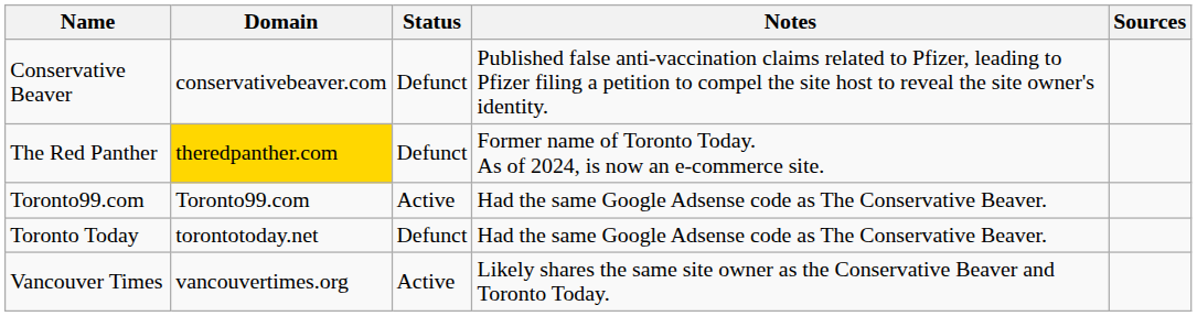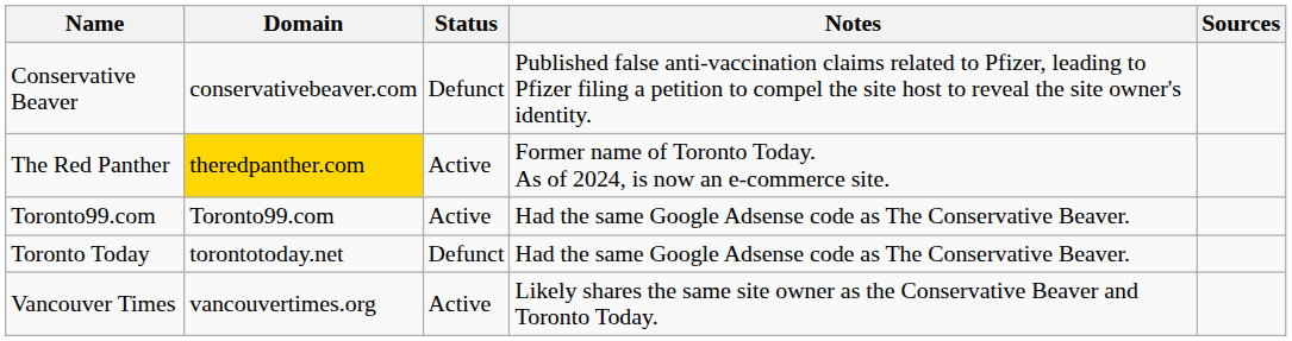 <table class="wikitable sortable mw-collapsible">
 <tr>
 <th>Name</th>
 <th>Domain</th>
 <th>Status</th>
 <th class="sortable">Notes</th>
 <th class="unsortable">Sources</th>
 </tr>
 <tr>
 <td>Conservative Beaver</td>
 <td>conservativebeaver.com</td>
 <td>Defunct</td>
 <td>Published false anti-vaccination claims related to Pfizer, leading to Pfizer filing a petition to compel the site host to reveal the site owner's identity.</td>
 <td></td>
 </tr>
 <tr>
 <td>The Red Panther</td>
 <td style="background: gold;">theredpanther.com</td>
-<td>Defunct</td>
+<td>Active</td>
 <td>Former name of Toronto Today.<br>As of 2024, is now an e-commerce site.</td>
 <td></td>
 </tr>
 <tr>
 <td>Toronto99.com</td>
 <td>Toronto99.com</td>
 <td>Active</td>
 <td>Had the same Google Adsense code as The Conservative Beaver.</td>
 <td></td>
 </tr>
 <tr>
 <td>Toronto Today</td>
 <td>torontotoday.net</td>
 <td>Defunct</td>
 <td>Had the same Google Adsense code as The Conservative Beaver.</td>
 <td></td>
 </tr>
 <tr>
 <td>Vancouver Times</td>
 <td>vancouvertimes.org</td>
 <td>Active</td>
 <td>Likely shares the same site owner as the Conservative Beaver and Toronto Today.</td>
 <td></td>
 </tr>
 </table>
